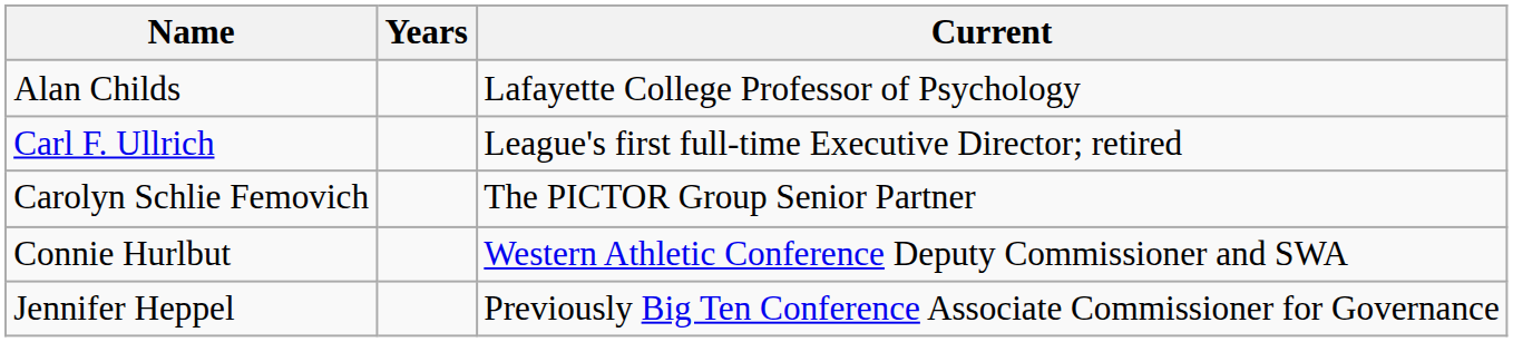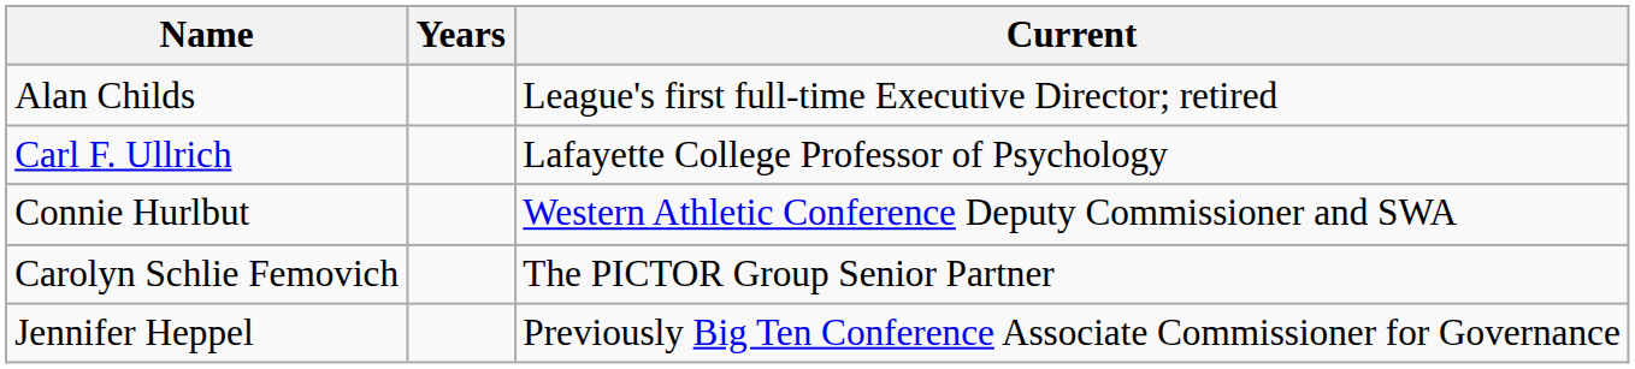 <table class="wikitable">
 <tr>
 <th>Name</th>
 <th>Years</th>
 <th>Current</th>
 </tr>
 <tr>
 <td>Alan Childs</td>
 <td></td>
-<td>Lafayette College Professor of Psychology</td>
+<td>League's first full-time Executive Director; retired</td>
 </tr>
 <tr>
 <td><a href='#'>Carl F. Ullrich</a></td>
 <td></td>
-<td>League's first full-time Executive Director; retired</td>
+<td>Lafayette College Professor of Psychology</td>
+</tr>
+<tr>
+<td>Connie Hurlbut</td>
+<td></td>
+<td><a href='#'>Western Athletic Conference</a> Deputy Commissioner and SWA</td>
 </tr>
 <tr>
 <td>Carolyn Schlie Femovich</td>
 <td></td>
 <td>The PICTOR Group Senior Partner</td>
 </tr>
 <tr>
-<td>Connie Hurlbut</td>
-<td></td>
-<td><a href='#'>Western Athletic Conference</a> Deputy Commissioner and SWA</td>
-</tr>
-<tr>
 <td>Jennifer Heppel</td>
 <td></td>
 <td>Previously <a href='#'>Big Ten Conference</a> Associate Commissioner for Governance</td>
 </tr>
 </table>
